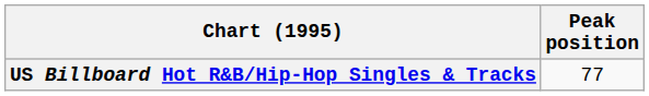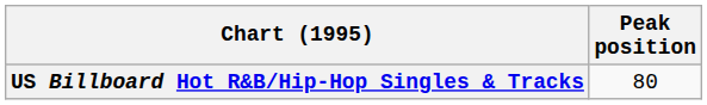 <table class="wikitable sortable plainrowheaders" style="text-align:center">
 <tr>
 <th scope="col">Chart (1995)</th>
 <th scope="col">Peak<br>position</th>
 </tr>
 <tr>
 <th scope="row">US <em>Billboard</em> <a href='#'>Hot R&B/Hip-Hop Singles & Tracks</a></th>
-<td>77</td>
+<td>80</td>
 </tr>
 </table>
